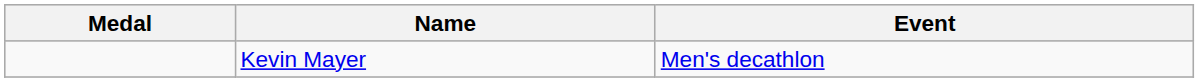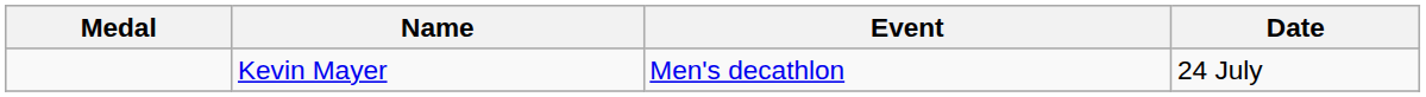 <table class="wikitable" style="font-size:90%" width=60%>
 <tr>
 <th>Medal</th>
 <th>Name</th>
 <th>Event</th>
+<th>Date</th>
 </tr>
 <tr>
 <td></td>
 <td><a href='#'>Kevin Mayer</a></td>
 <td><a href='#'>Men's decathlon</a></td>
+<td>24 July</td>
 </tr>
 </table>
